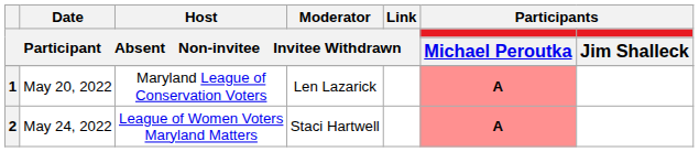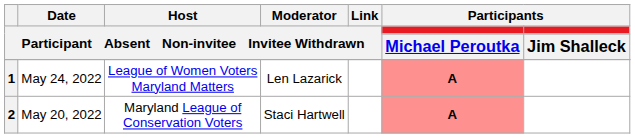 <table class="wikitable mw-collapsible"  style="text-align:center;">
 <tr style="font-size:small;">
 <th scope="col"></th>
 <th scope="col">Date</th>
 <th scope="col">Host</th>
 <th scope="col">Moderator</th>
 <th scope="col">Link</th>
 <th scope="col" colspan="4">Participants</th>
 </tr>
 <tr>
 <th colspan="5" rowspan="2"> <small>Participant  </small> <small>Absent  </small> <small>Non-invitee  </small> <small>Invitee Withdrawn</small></th>
 <th scope="col" style="background:#E81B23;"></th>
 <th scope="col" style="background:#E81B23;"></th>
 </tr>
 <tr>
 <th scope="col"><a href='#'>Michael Peroutka</a></th>
 <th scope="col">Jim Shalleck</th>
 </tr>
 <tr>
 </tr>
 <tr style="background:#FFFFFF;font-size:small;">
 <th scope="row">1</th>
-<td style="white-space:nowrap;">May 20, 2022</td>
-<td style="white-space:nowrap;">Maryland <a href='#'>League of<br>Conservation Voters</a></td>
+<td style="white-space:nowrap;">May 24, 2022</td>
+<td style="white-space:nowrap;"><a href='#'>League of Women Voters</a><br><a href='#'>Maryland Matters</a></td>
 <td style="white-space:nowrap;">Len Lazarick</td>
 <td style="white-space:nowrap;"></td>
 <td style="background:#ff9090; color:black; text-align:center;"><strong>A</strong></td>
 <td></td>
 </tr>
 <tr style="background:#FFFFFF;font-size:small;">
 <th scope="row">2</th>
-<td style="white-space:nowrap;">May 24, 2022</td>
-<td style="white-space:nowrap;"><a href='#'>League of Women Voters</a><br><a href='#'>Maryland Matters</a></td>
+<td style="white-space:nowrap;">May 20, 2022</td>
+<td style="white-space:nowrap;">Maryland <a href='#'>League of<br>Conservation Voters</a></td>
 <td style="white-space:nowrap;">Staci Hartwell</td>
 <td style="white-space:nowrap;"></td>
 <td style="background:#ff9090; color:black; text-align:center;"><strong>A</strong></td>
 <td></td>
 </tr>
 </table>
